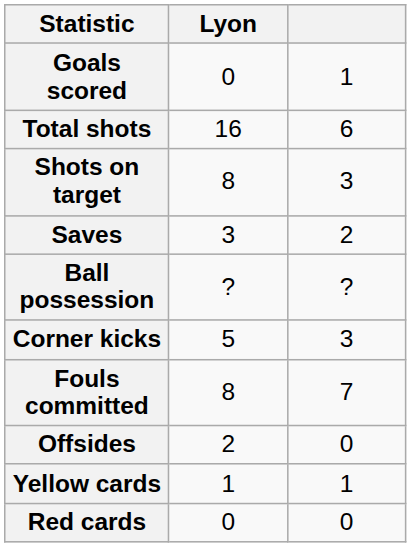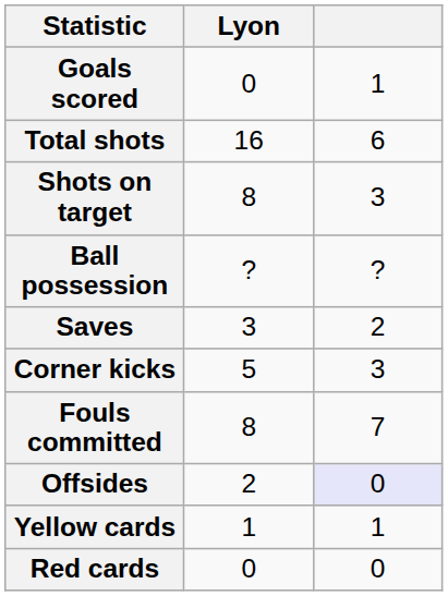 <table class="wikitable plainrowheaders" style="text-align:center">
 <tr>
 <th scope="col" style="width:100px">Statistic</th>
 <th scope="col" style="width:70px">Lyon</th>
 <th scope="col" style="width:70px"></th>
 </tr>
 <tr>
 <th scope="row">Goals scored</th>
 <td>0</td>
 <td>1</td>
 </tr>
 <tr>
 <th scope="row">Total shots</th>
 <td>16</td>
 <td>6</td>
 </tr>
 <tr>
 <th scope="row">Shots on target</th>
 <td>8</td>
 <td>3</td>
 </tr>
 <tr>
+<th scope="row">Ball possession</th>
+<td>?</td>
+<td>?</td>
+</tr>
+<tr>
 <th scope="row">Saves</th>
 <td>3</td>
 <td>2</td>
-</tr>
-<tr>
-<th scope="row">Ball possession</th>
-<td>?</td>
-<td>?</td>
 </tr>
 <tr>
 <th scope="row">Corner kicks</th>
 <td>5</td>
 <td>3</td>
 </tr>
 <tr>
 <th scope="row">Fouls committed</th>
 <td>8</td>
 <td>7</td>
 </tr>
 <tr>
 <th scope="row">Offsides</th>
 <td>2</td>
-<td>0</td>
+<td style="background: lavender;">0</td>
 </tr>
 <tr>
 <th scope="row">Yellow cards</th>
 <td>1</td>
 <td>1</td>
 </tr>
 <tr>
 <th scope="row">Red cards</th>
 <td>0</td>
 <td>0</td>
 </tr>
 </table>
